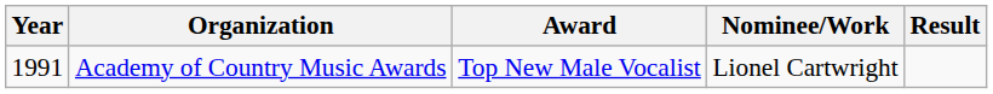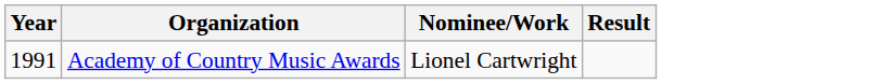 <table class="wikitable">
 <tr>
 <th>Year</th>
 <th>Organization</th>
-<th>Award</th>
 <th>Nominee/Work</th>
 <th>Result</th>
 </tr>
 <tr>
 <td>1991</td>
 <td><a href='#'>Academy of Country Music Awards</a></td>
-<td><a href='#'>Top New Male Vocalist</a></td>
 <td>Lionel Cartwright</td>
 <td></td>
 </tr>
 </table>
